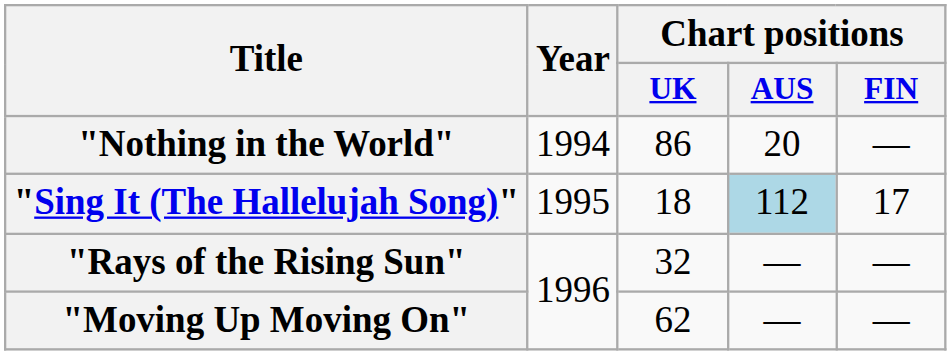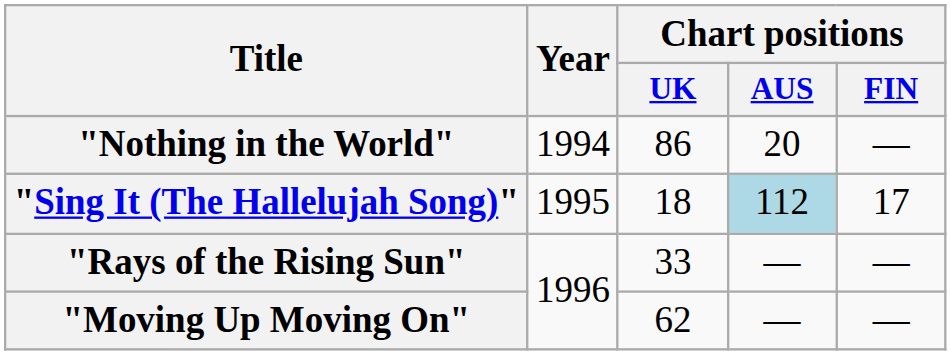 <table class="wikitable plainrowheaders" style="text-align:center;">
 <tr>
 <th rowspan="2">Title</th>
 <th rowspan="2">Year</th>
 <th colspan="3">Chart positions</th>
 </tr>
 <tr>
 <th scope="col" style="width:3em;font-size:85%;"><a href='#'>UK</a><br></th>
 <th scope="col" style="width:3em;font-size:85%;"><a href='#'>AUS</a><br></th>
 <th scope="col" style="width:3em;font-size:85%;"><a href='#'>FIN</a><br></th>
 </tr>
 <tr>
 <th scope="row">"Nothing in the World"</th>
 <td>1994</td>
 <td>86</td>
 <td>20</td>
 <td>—</td>
 </tr>
 <tr>
 <th scope="row">"<a href='#'>Sing It (The Hallelujah Song)</a>"</th>
 <td>1995</td>
 <td>18</td>
 <td style="background: lightblue;">112</td>
 <td>17</td>
 </tr>
 <tr>
 <th scope="row">"Rays of the Rising Sun"</th>
 <td rowspan="2">1996</td>
-<td>32</td>
+<td>33</td>
 <td>—</td>
 <td>—</td>
 </tr>
 <tr>
 <th scope="row">"Moving Up Moving On"</th>
 <td>62</td>
 <td>—</td>
 <td>—</td>
 </tr>
 </table>
